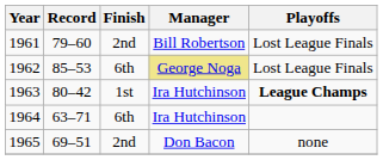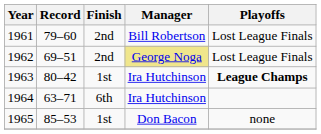 <table class="wikitable" style="text-align:center">
 <tr>
 <th>Year</th>
 <th>Record</th>
 <th>Finish</th>
 <th>Manager</th>
 <th>Playoffs</th>
 </tr>
 <tr>
 <td>1961</td>
 <td>79–60</td>
 <td>2nd</td>
 <td><a href='#'>Bill Robertson</a></td>
 <td>Lost League Finals</td>
 </tr>
 <tr>
 <td>1962</td>
-<td>85–53</td>
-<td>6th</td>
+<td>69–51</td>
+<td>2nd</td>
 <td style="background: khaki;"><a href='#'>George Noga</a></td>
 <td>Lost League Finals</td>
 </tr>
 <tr>
 <td>1963</td>
 <td>80–42</td>
 <td>1st</td>
 <td><a href='#'>Ira Hutchinson</a></td>
 <td><strong>League Champs</strong></td>
 </tr>
 <tr>
 <td>1964</td>
 <td>63–71</td>
 <td>6th</td>
 <td><a href='#'>Ira Hutchinson</a></td>
 <td></td>
 </tr>
 <tr>
 <td>1965</td>
-<td>69–51</td>
-<td>2nd</td>
+<td>85–53</td>
+<td>1st</td>
 <td><a href='#'>Don Bacon</a></td>
 <td>none</td>
 </tr>
 <tr>
 </tr>
 </table>
